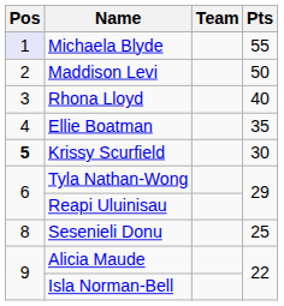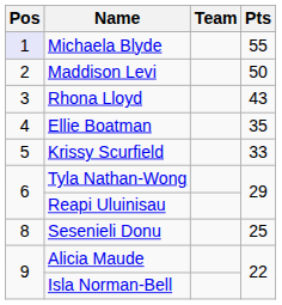 <table class="wikitable" style="text-align:center">
 <tr>
 <th>Pos</th>
 <th>Name</th>
 <th>Team</th>
 <th>Pts</th>
 </tr>
 <tr>
 <td style="background: lavender;">1</td>
 <td align="left"><a href='#'>Michaela Blyde</a></td>
 <td align="left"></td>
 <td>55</td>
 </tr>
 <tr>
 <td>2</td>
 <td align="left"><a href='#'>Maddison Levi</a></td>
 <td align="left"></td>
 <td>50</td>
 </tr>
 <tr>
 <td>3</td>
 <td align="left"><a href='#'>Rhona Lloyd</a></td>
 <td align="left"></td>
-<td>40</td>
+<td>43</td>
 </tr>
 <tr>
 <td>4</td>
 <td align="left"><a href='#'>Ellie Boatman</a></td>
 <td align="left"></td>
 <td>35</td>
 </tr>
 <tr>
-<td><strong>5</strong></td>
+<td>5</td>
 <td align="left"><a href='#'>Krissy Scurfield</a></td>
 <td align="left"></td>
-<td>30</td>
+<td>33</td>
 </tr>
 <tr>
 <td rowspan=2>6</td>
 <td align="left"><a href='#'>Tyla Nathan-Wong</a></td>
 <td align="left"></td>
 <td rowspan=2>29</td>
 </tr>
 <tr>
 <td align="left"><a href='#'>Reapi Uluinisau</a></td>
 <td align="left"></td>
 </tr>
 <tr>
 <td>8</td>
 <td align="left"><a href='#'>Sesenieli Donu</a></td>
 <td align="left"></td>
 <td>25</td>
 </tr>
 <tr>
 <td rowspan="2">9</td>
 <td align="left"><a href='#'>Alicia Maude</a></td>
 <td align="left"></td>
 <td rowspan="2">22</td>
 </tr>
 <tr>
 <td align="left"><a href='#'>Isla Norman-Bell</a></td>
 <td align="left"></td>
 </tr>
 </table>
